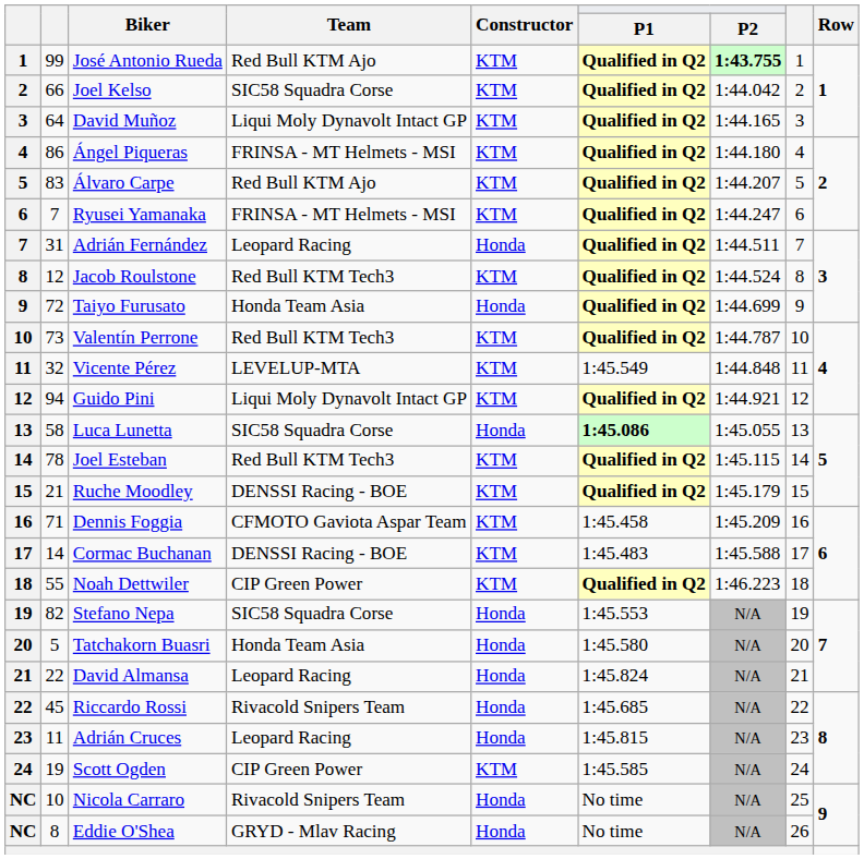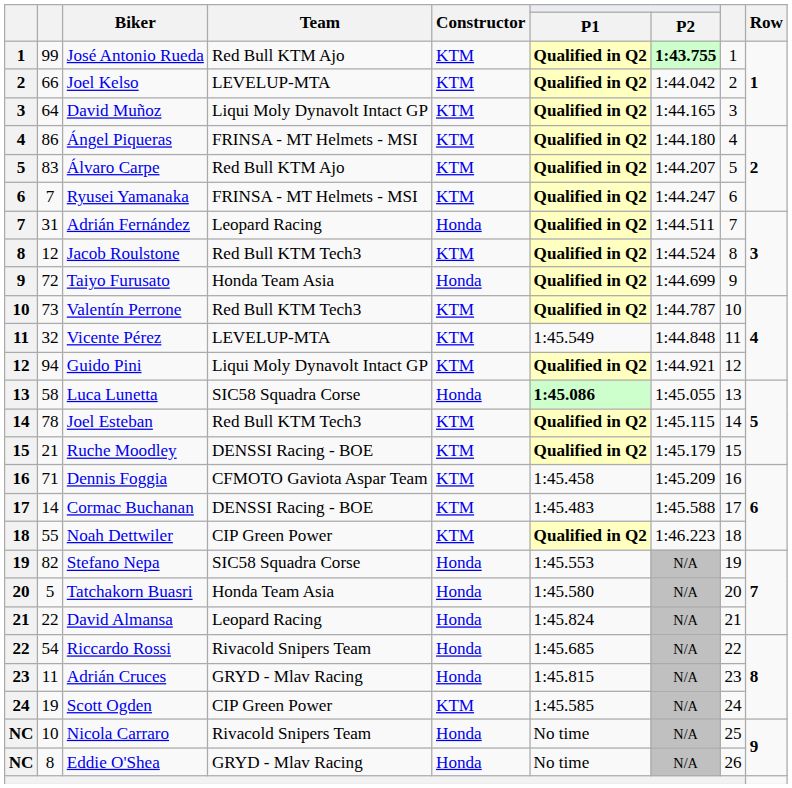 <table class="wikitable sortable" style="font-size: 85%;">
 <tr>
 <th rowspan="2"></th>
 <th rowspan="2"></th>
 <th rowspan="2">Biker</th>
 <th rowspan="2">Team</th>
 <th rowspan="2">Constructor</th>
 <th colspan="2" style="background:#eaecf0; text-align:center;"></th>
 <th rowspan="2"></th>
 <th rowspan="2">Row</th>
 </tr>
 <tr>
 <th scope="col">P1</th>
 <th scope="col">P2</th>
 </tr>
 <tr>
 <th scope="row">1</th>
 <td align="center">99</td>
 <td> <a href='#'>José Antonio Rueda</a></td>
 <td>Red Bull KTM Ajo</td>
 <td><a href='#'>KTM</a></td>
 <td style="background:#ffffbf;"><strong>Qualified in Q2</strong></td>
 <td style="background:#ccffcc;"><strong>1:43.755</strong></td>
 <td align="center">1</td>
 <td rowspan="3"><strong>1</strong></td>
 </tr>
 <tr>
 <th scope="row">2</th>
 <td align="center">66</td>
 <td> <a href='#'>Joel Kelso</a></td>
-<td>SIC58 Squadra Corse</td>
+<td>LEVELUP-MTA</td>
 <td><a href='#'>KTM</a></td>
 <td style="background:#ffffbf;"><strong>Qualified in Q2</strong></td>
 <td>1:44.042</td>
 <td align="center">2</td>
 </tr>
 <tr>
 <th scope="row">3</th>
 <td align="center">64</td>
 <td> <a href='#'>David Muñoz</a></td>
 <td>Liqui Moly Dynavolt Intact GP</td>
 <td><a href='#'>KTM</a></td>
 <td style="background:#ffffbf;"><strong>Qualified in Q2</strong></td>
 <td>1:44.165</td>
 <td align="center">3</td>
 </tr>
 <tr>
 <th scope="row">4</th>
 <td align="center">86</td>
 <td> <a href='#'>Ángel Piqueras</a></td>
 <td>FRINSA - MT Helmets - MSI</td>
 <td><a href='#'>KTM</a></td>
 <td style="background:#ffffbf;"><strong>Qualified in Q2</strong></td>
 <td>1:44.180</td>
 <td align="center">4</td>
 <td rowspan="3"><strong>2</strong></td>
 </tr>
 <tr>
 <th scope="row">5</th>
 <td align="center">83</td>
 <td> <a href='#'>Álvaro Carpe</a></td>
 <td>Red Bull KTM Ajo</td>
 <td><a href='#'>KTM</a></td>
 <td style="background:#ffffbf;"><strong>Qualified in Q2</strong></td>
 <td>1:44.207</td>
 <td align="center">5</td>
 </tr>
 <tr>
 <th scope="row">6</th>
 <td align="center">7</td>
 <td> <a href='#'>Ryusei Yamanaka</a></td>
 <td>FRINSA - MT Helmets - MSI</td>
 <td><a href='#'>KTM</a></td>
 <td style="background:#ffffbf;"><strong>Qualified in Q2</strong></td>
 <td>1:44.247</td>
 <td align="center">6</td>
 </tr>
 <tr>
 <th scope="row">7</th>
 <td align="center">31</td>
 <td> <a href='#'>Adrián Fernández</a></td>
 <td>Leopard Racing</td>
 <td><a href='#'>Honda</a></td>
 <td style="background:#ffffbf;"><strong>Qualified in Q2</strong></td>
 <td>1:44.511</td>
 <td align="center">7</td>
 <td rowspan="3"><strong>3</strong></td>
 </tr>
 <tr>
 <th scope="row">8</th>
 <td align="center">12</td>
 <td> <a href='#'>Jacob Roulstone</a></td>
 <td>Red Bull KTM Tech3</td>
 <td><a href='#'>KTM</a></td>
 <td style="background:#ffffbf;"><strong>Qualified in Q2</strong></td>
 <td>1:44.524</td>
 <td align="center">8</td>
 </tr>
 <tr>
 <th scope="row">9</th>
 <td align="center">72</td>
 <td> <a href='#'>Taiyo Furusato</a></td>
 <td>Honda Team Asia</td>
 <td><a href='#'>Honda</a></td>
 <td style="background:#ffffbf;"><strong>Qualified in Q2</strong></td>
 <td>1:44.699</td>
 <td align="center">9</td>
 </tr>
 <tr>
 <th scope="row">10</th>
 <td align="center">73</td>
 <td> <a href='#'>Valentín Perrone</a></td>
 <td>Red Bull KTM Tech3</td>
 <td><a href='#'>KTM</a></td>
 <td style="background:#ffffbf;"><strong>Qualified in Q2</strong></td>
 <td>1:44.787</td>
 <td align="center">10</td>
 <td rowspan="3"><strong>4</strong></td>
 </tr>
 <tr>
 <th scope="row">11</th>
 <td align="center">32</td>
 <td> <a href='#'>Vicente Pérez</a></td>
 <td>LEVELUP-MTA</td>
 <td><a href='#'>KTM</a></td>
 <td>1:45.549</td>
 <td>1:44.848</td>
 <td align="center">11</td>
 </tr>
 <tr>
 <th scope="row">12</th>
 <td align="center">94</td>
 <td> <a href='#'>Guido Pini</a></td>
 <td>Liqui Moly Dynavolt Intact GP</td>
 <td><a href='#'>KTM</a></td>
 <td style="background:#ffffbf;"><strong>Qualified in Q2</strong></td>
 <td>1:44.921</td>
 <td align="center">12</td>
 </tr>
 <tr>
 <th scope="row">13</th>
 <td align="center">58</td>
 <td> <a href='#'>Luca Lunetta</a></td>
 <td>SIC58 Squadra Corse</td>
 <td><a href='#'>Honda</a></td>
 <td style="background:#ccffcc;"><strong>1:45.086</strong></td>
 <td>1:45.055</td>
 <td align="center">13</td>
 <td rowspan="3"><strong>5</strong></td>
 </tr>
 <tr>
 <th scope="row">14</th>
 <td align="center">78</td>
 <td> <a href='#'>Joel Esteban</a></td>
 <td>Red Bull KTM Tech3</td>
 <td><a href='#'>KTM</a></td>
 <td style="background:#ffffbf;"><strong>Qualified in Q2</strong></td>
 <td>1:45.115</td>
 <td align="center">14</td>
 </tr>
 <tr>
 <th scope="row">15</th>
 <td align="center">21</td>
 <td> <a href='#'>Ruche Moodley</a></td>
 <td>DENSSI Racing - BOE</td>
 <td><a href='#'>KTM</a></td>
 <td style="background:#ffffbf;"><strong>Qualified in Q2</strong></td>
 <td>1:45.179</td>
 <td align="center">15</td>
 </tr>
 <tr>
 <th scope="row">16</th>
 <td align="center">71</td>
 <td> <a href='#'>Dennis Foggia</a></td>
 <td>CFMOTO Gaviota Aspar Team</td>
 <td><a href='#'>KTM</a></td>
 <td>1:45.458</td>
 <td>1:45.209</td>
 <td align="center">16</td>
 <td rowspan="3"><strong>6</strong></td>
 </tr>
 <tr>
 <th scope="row">17</th>
 <td align="center">14</td>
 <td> <a href='#'>Cormac Buchanan</a></td>
 <td>DENSSI Racing - BOE</td>
 <td><a href='#'>KTM</a></td>
 <td>1:45.483</td>
 <td>1:45.588</td>
 <td align="center">17</td>
 </tr>
 <tr>
 <th scope="row">18</th>
 <td align="center">55</td>
 <td> <a href='#'>Noah Dettwiler</a></td>
 <td>CIP Green Power</td>
 <td><a href='#'>KTM</a></td>
 <td style="background:#ffffbf;"><strong>Qualified in Q2</strong></td>
 <td>1:46.223</td>
 <td align="center">18</td>
 </tr>
 <tr>
 <th scope="row">19</th>
 <td align="center">82</td>
 <td> <a href='#'>Stefano Nepa</a></td>
 <td>SIC58 Squadra Corse</td>
 <td><a href='#'>Honda</a></td>
 <td>1:45.553</td>
 <td style="background: silver" align="center" data-sort-value="22"><small>N/A</small></td>
 <td align="center">19</td>
 <td rowspan="3"><strong>7</strong></td>
 </tr>
 <tr>
 <th scope="row">20</th>
 <td align="center">5</td>
 <td> <a href='#'>Tatchakorn Buasri</a></td>
 <td>Honda Team Asia</td>
 <td><a href='#'>Honda</a></td>
 <td>1:45.580</td>
 <td style="background: silver" align="center" data-sort-value="22"><small>N/A</small></td>
 <td align="center">20</td>
 </tr>
 <tr>
 <th scope="row">21</th>
 <td align="center">22</td>
 <td> <a href='#'>David Almansa</a></td>
 <td>Leopard Racing</td>
 <td><a href='#'>Honda</a></td>
 <td>1:45.824</td>
 <td style="background: silver" align="center" data-sort-value="22"><small>N/A</small></td>
 <td align="center">21</td>
 </tr>
 <tr>
 <th scope="row">22</th>
-<td align="center">45</td>
+<td align="center">54</td>
 <td> <a href='#'>Riccardo Rossi</a></td>
 <td>Rivacold Snipers Team</td>
 <td><a href='#'>Honda</a></td>
 <td>1:45.685</td>
 <td style="background: silver" align="center" data-sort-value="22"><small>N/A</small></td>
 <td align="center">22</td>
 <td rowspan="3"><strong>8</strong></td>
 </tr>
 <tr>
 <th scope="row">23</th>
 <td align="center">11</td>
 <td> <a href='#'>Adrián Cruces</a></td>
-<td>Leopard Racing</td>
+<td>GRYD - Mlav Racing</td>
 <td><a href='#'>Honda</a></td>
 <td>1:45.815</td>
 <td style="background: silver" align="center" data-sort-value="22"><small>N/A</small></td>
 <td align="center">23</td>
 </tr>
 <tr>
 <th scope="row">24</th>
 <td align="center">19</td>
 <td> <a href='#'>Scott Ogden</a></td>
 <td>CIP Green Power</td>
 <td><a href='#'>KTM</a></td>
 <td>1:45.585</td>
 <td style="background: silver" align="center" data-sort-value="22"><small>N/A</small></td>
 <td align="center">24</td>
 </tr>
 <tr>
 <th scope="row">NC</th>
 <td align="center">10</td>
 <td> <a href='#'>Nicola Carraro</a></td>
 <td>Rivacold Snipers Team</td>
 <td><a href='#'>Honda</a></td>
 <td>No time</td>
 <td style="background: silver" align="center" data-sort-value="22"><small>N/A</small></td>
 <td align="center">25</td>
 <td rowspan="2"><strong>9</strong></td>
 </tr>
 <tr>
 <th scope="row">NC</th>
 <td align="center">8</td>
 <td> <a href='#'>Eddie O'Shea</a></td>
 <td>GRYD - Mlav Racing</td>
 <td><a href='#'>Honda</a></td>
 <td>No time</td>
 <td style="background: silver" align="center" data-sort-value="22"><small>N/A</small></td>
 <td align="center">26</td>
 </tr>
 <tr>
 <th colspan="8"></th>
 </tr>
 </table>
